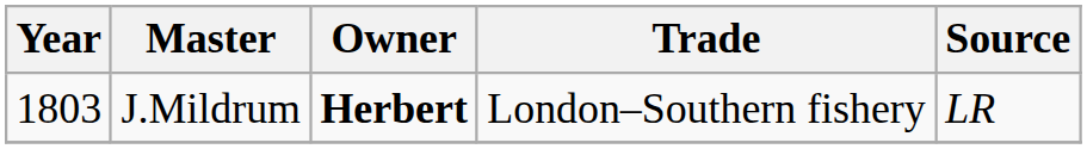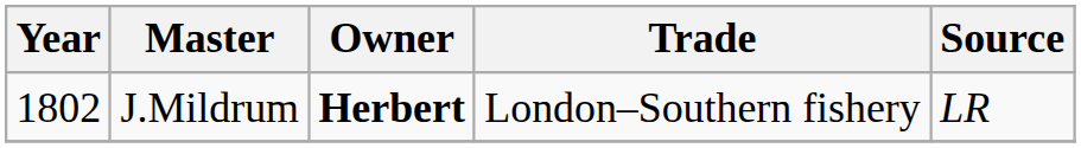 <table class=" wikitable">
 <tr>
 <th>Year</th>
 <th>Master</th>
 <th>Owner</th>
 <th>Trade</th>
 <th>Source</th>
 </tr>
 <tr>
-<td>1803</td>
+<td>1802</td>
 <td>J.Mildrum</td>
 <td><strong>Herbert</strong></td>
 <td>London–Southern fishery</td>
 <td><em>LR</em></td>
 </tr>
 <tr>
 </tr>
 </table>
